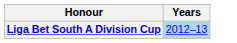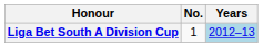 <table class="wikitable plainrowheaders">
 <tr>
 <th scope=col>Honour</th>
+<th scope=col>No.</th>
 <th scope=col>Years</th>
 </tr>
 <tr>
 <th scope=row><a href='#'>Liga Bet South A Division Cup</a></th>
+<td align=center>1</td>
 <td style="background: lightblue;"><a href='#'>2012–13</a></td>
 </tr>
 </table>
